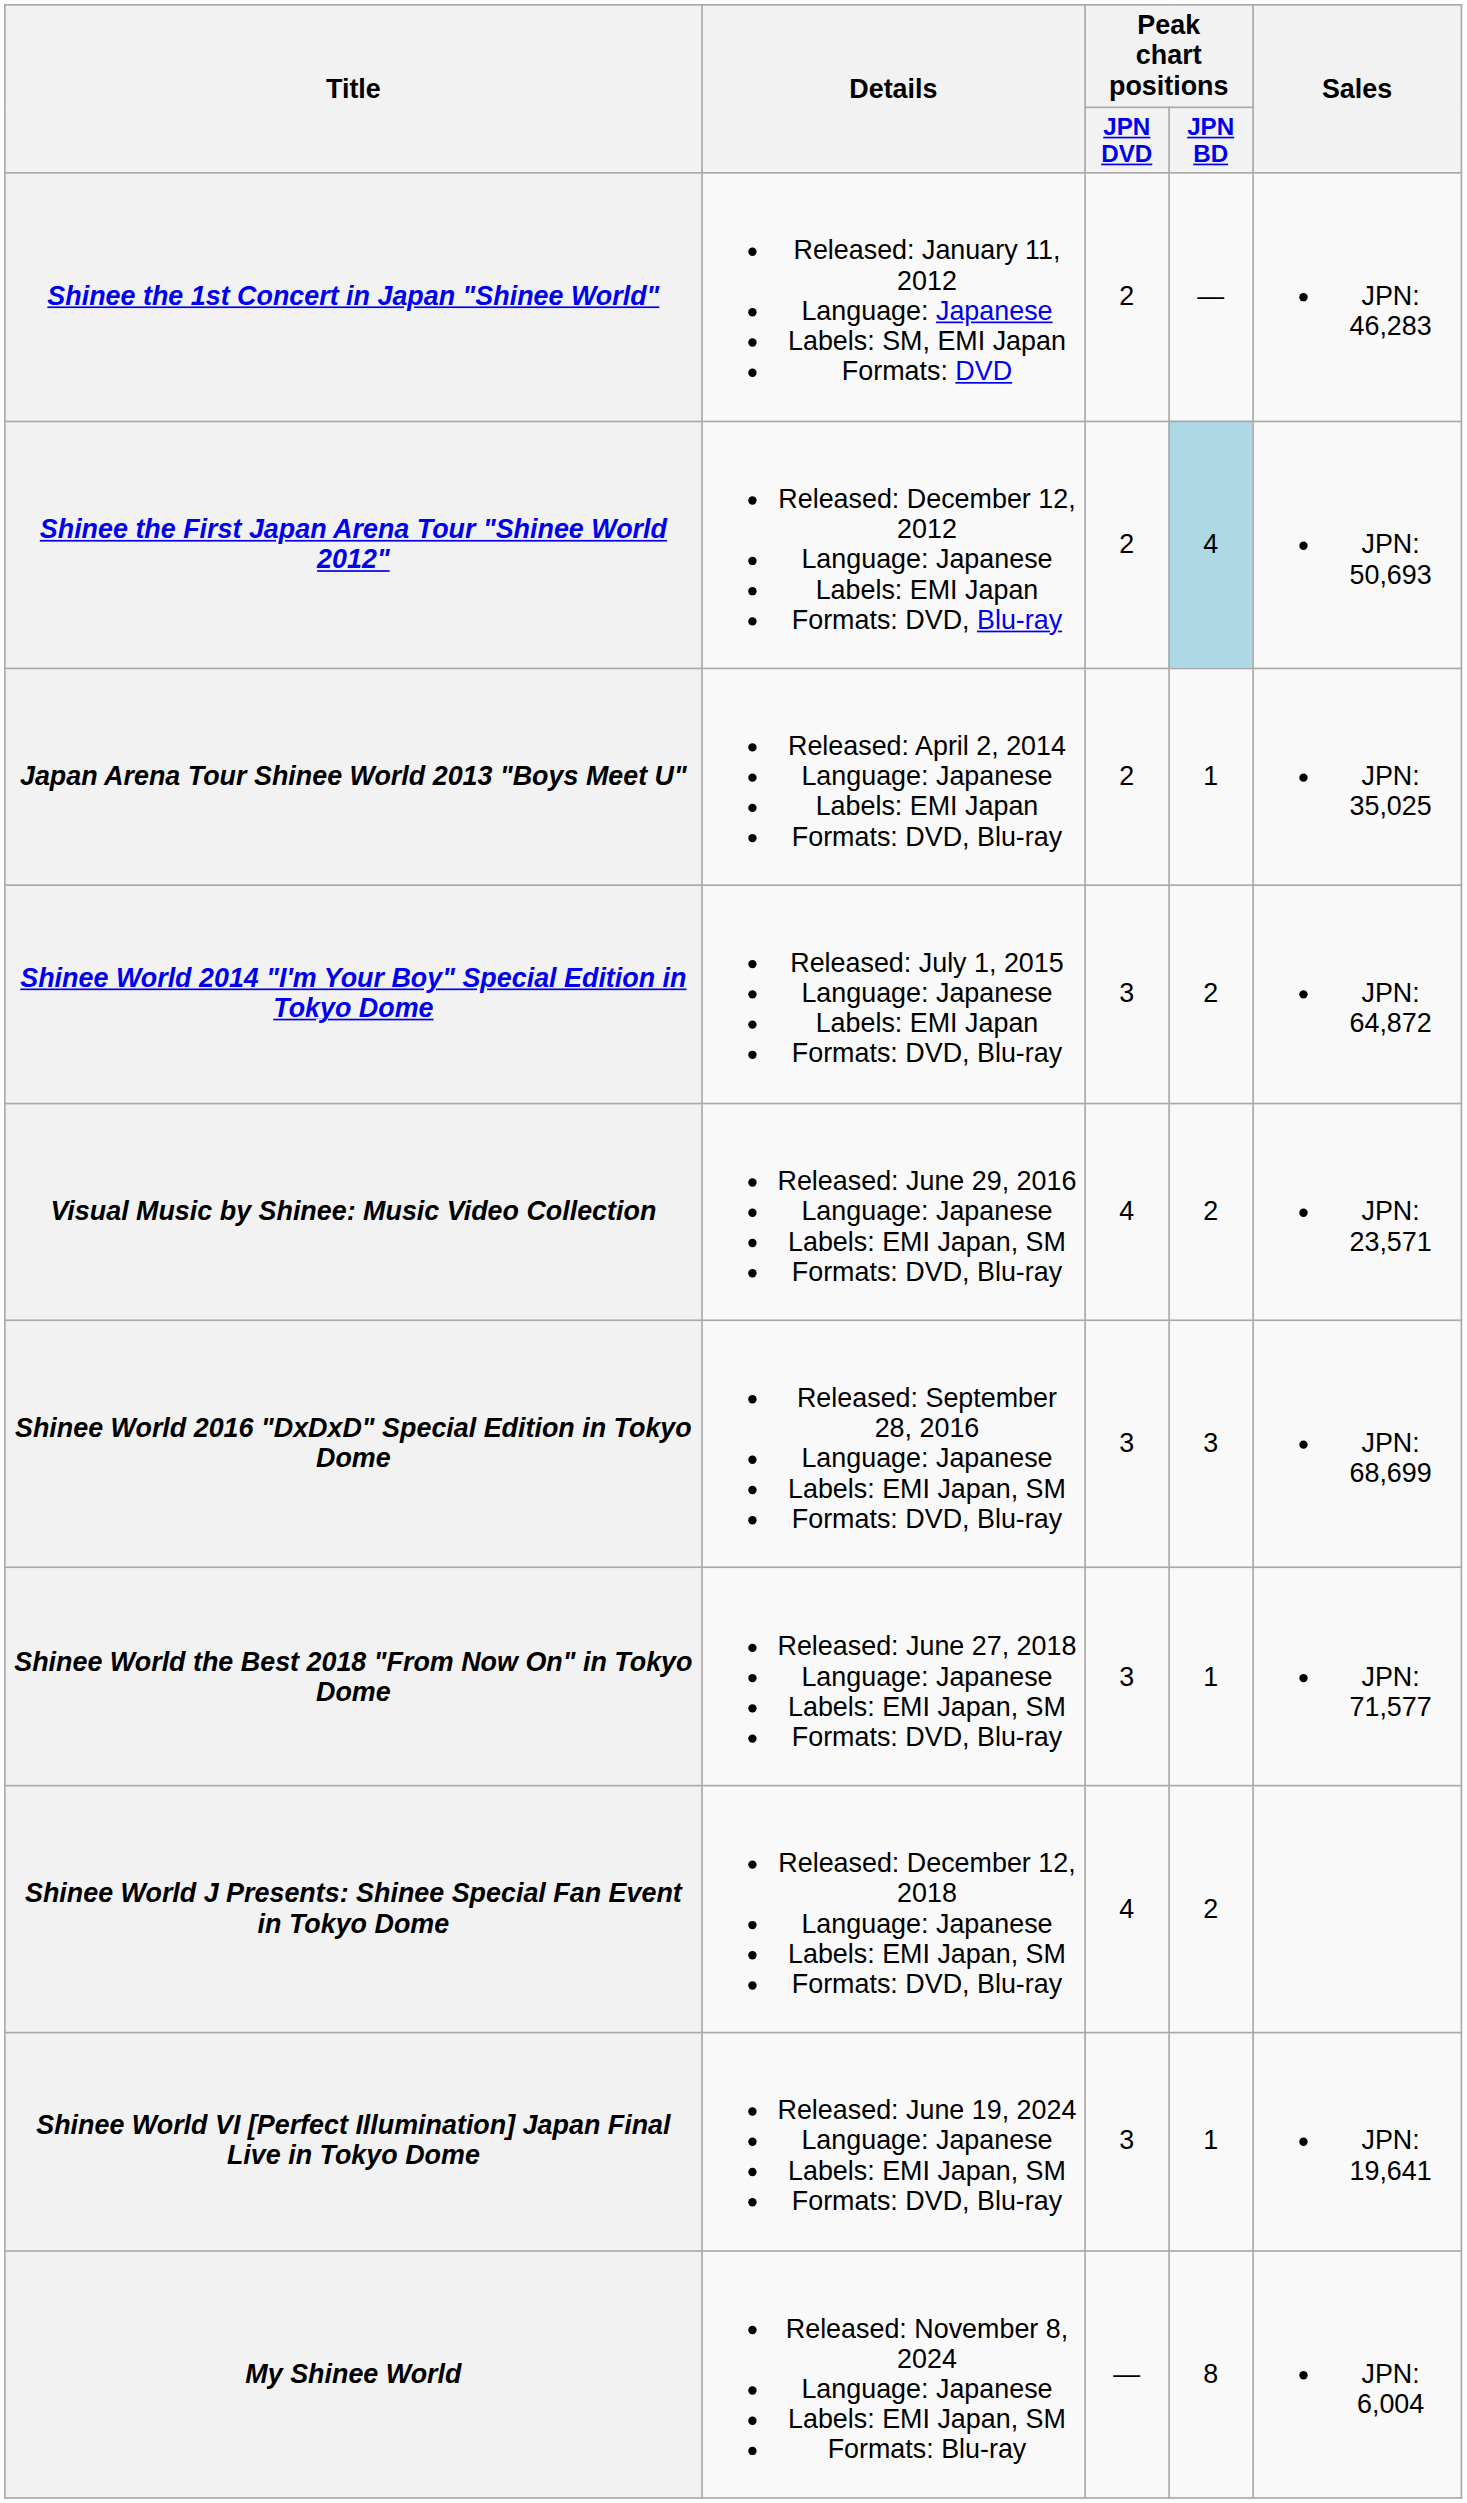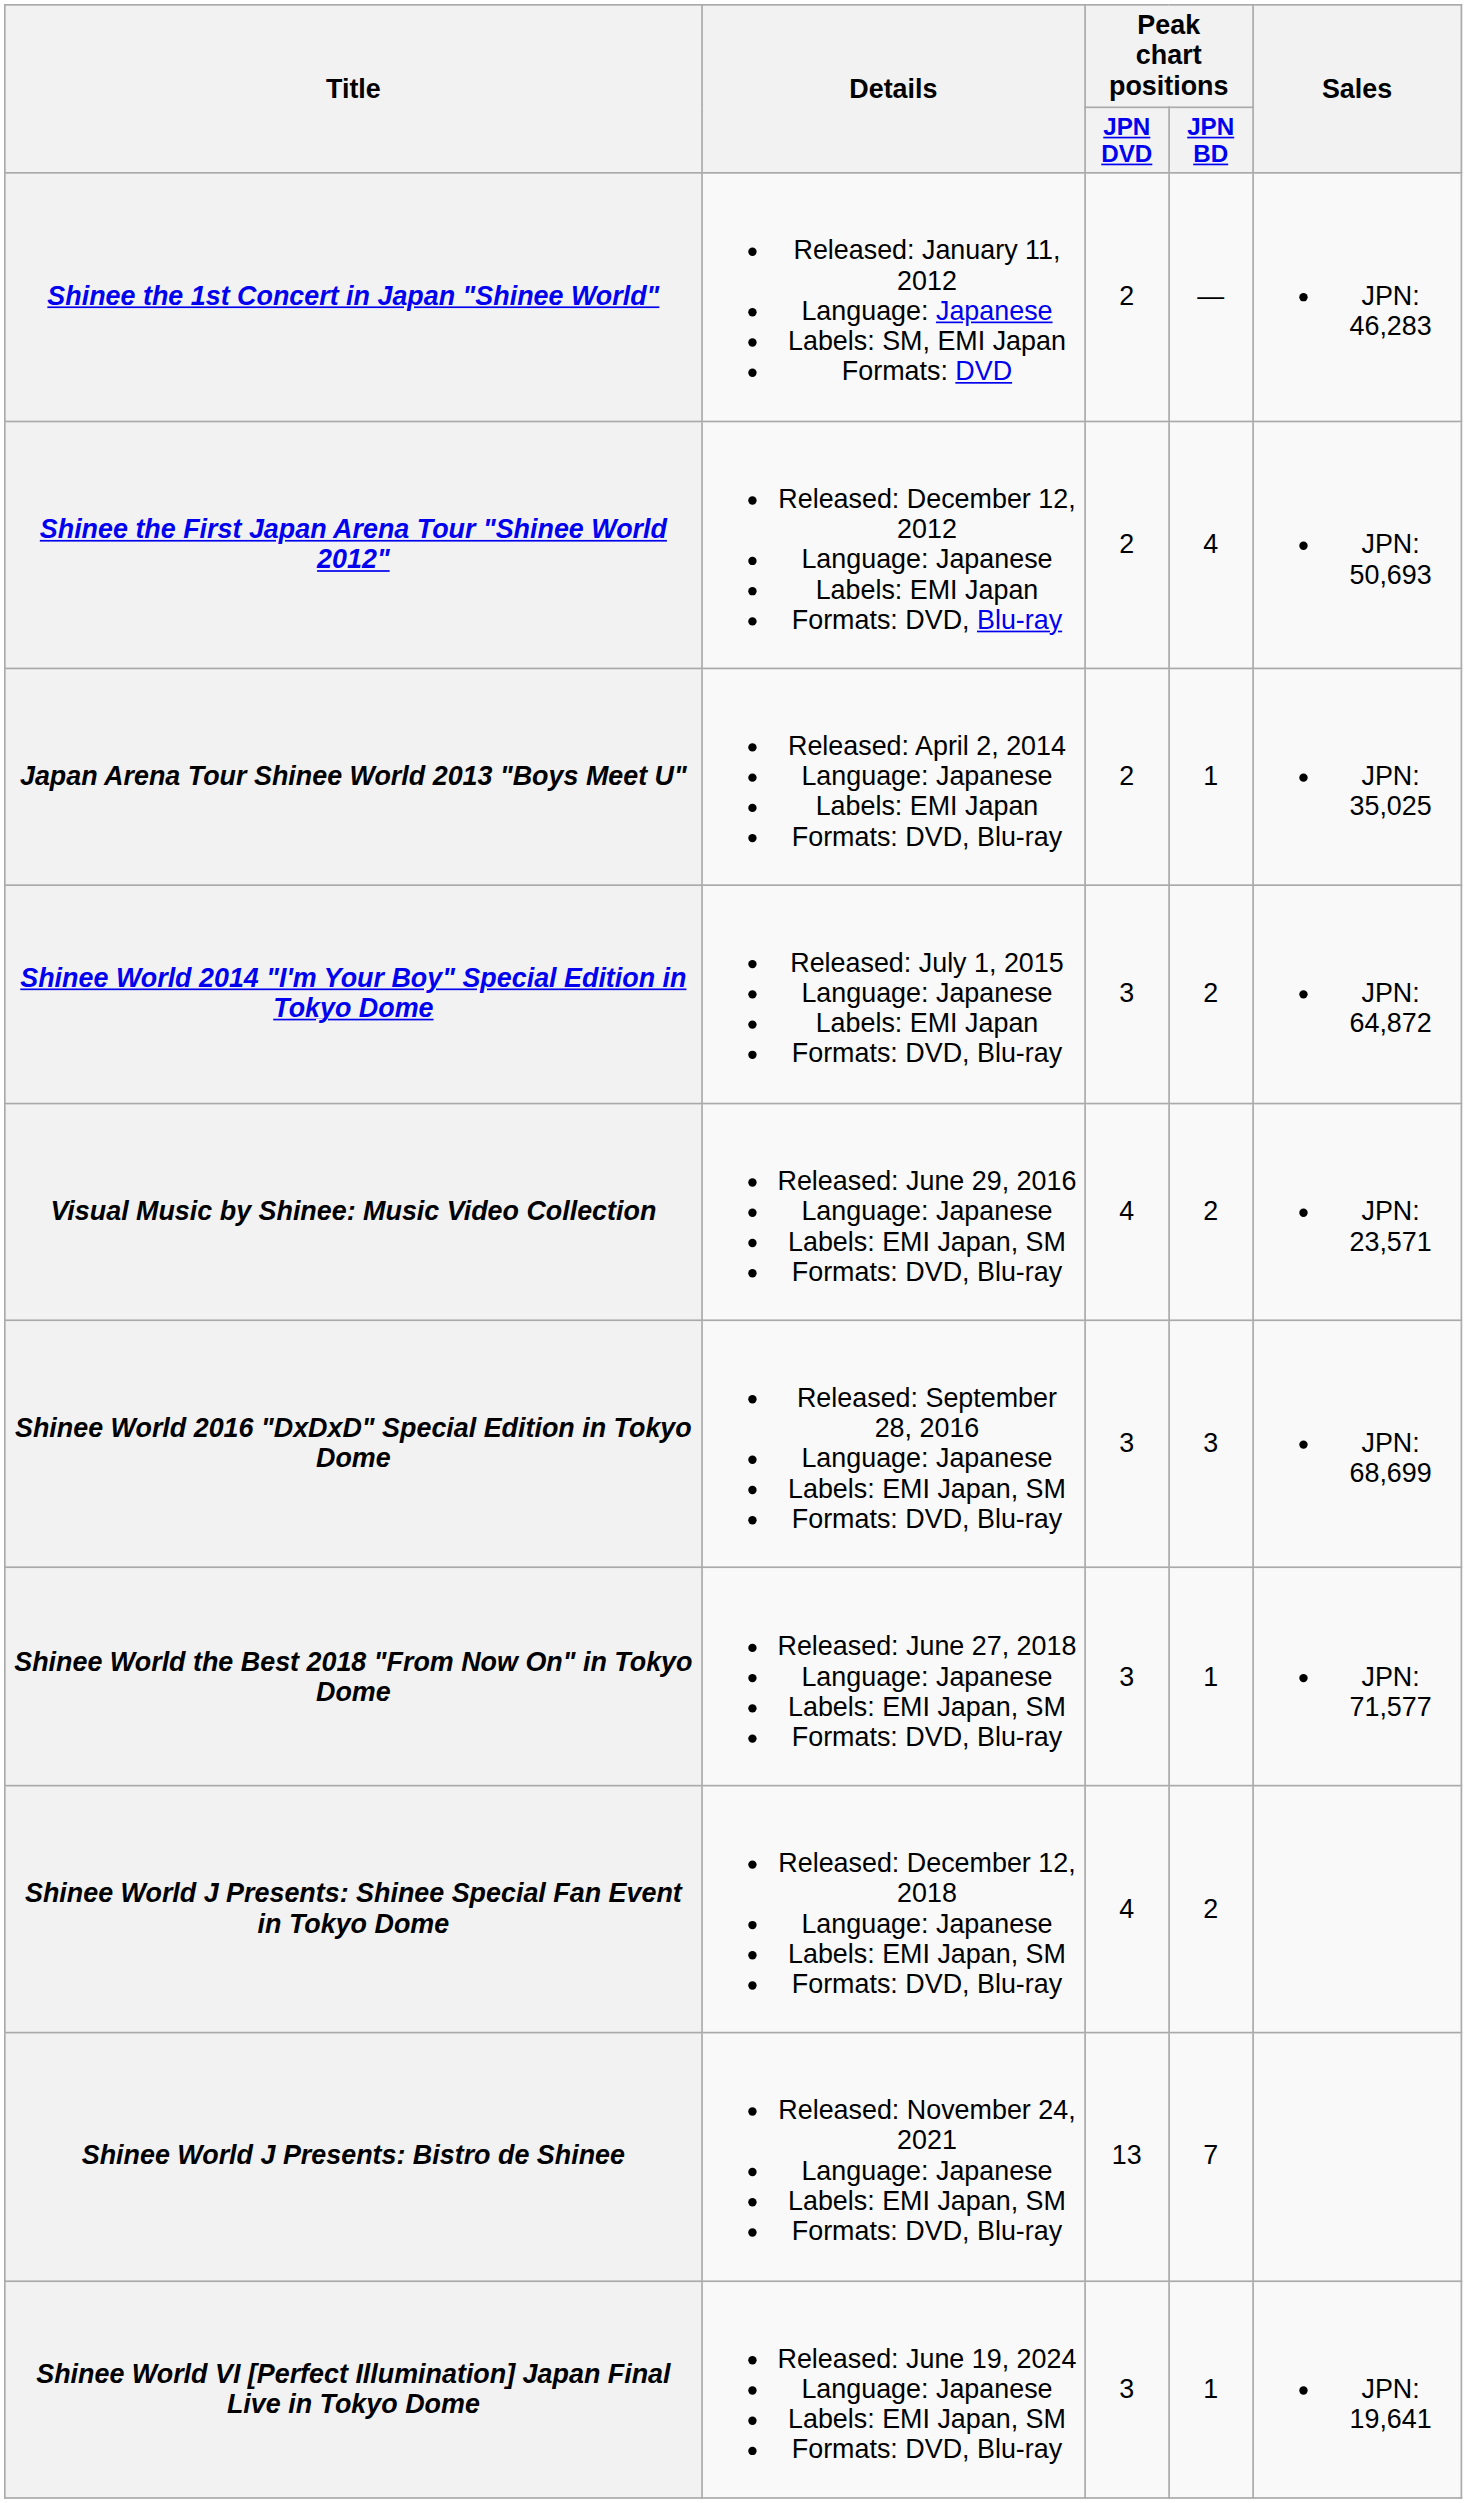 <table class="wikitable plainrowheaders" style="text-align:center;">
 <tr>
 <th scope="col" rowspan="2">Title</th>
 <th scope="col" rowspan="2">Details</th>
 <th scope="col" colspan="2">Peak<br>chart<br>positions</th>
 <th scope="col" rowspan="2">Sales</th>
 </tr>
 <tr>
 <th scope="col" style="width:3em;font-size:90%;"><a href='#'>JPN<br>DVD</a><br></th>
 <th scope="col" style="width:3em;font-size:90%;"><a href='#'>JPN<br>BD</a><br></th>
 </tr>
 <tr>
 <th scope="row"><em><a href='#'>Shinee the 1st Concert in Japan "Shinee World"</a></em></th>
 <td><br><ul><li>Released: January 11, 2012</li><li>Language: <a href='#'>Japanese</a></li><li>Labels: SM, EMI Japan</li><li>Formats: <a href='#'>DVD</a></li></ul></td>
 <td>2</td>
 <td>—</td>
 <td><br><ul><li>JPN: 46,283</li></ul></td>
 </tr>
 <tr>
 <th scope="row"><em><a href='#'>Shinee the First Japan Arena Tour "Shinee World 2012"</a></em></th>
 <td><br><ul><li>Released: December 12, 2012</li><li>Language: Japanese</li><li>Labels: EMI Japan</li><li>Formats: DVD, <a href='#'>Blu-ray</a></li></ul></td>
 <td>2</td>
-<td style="background: lightblue;">4</td>
+<td>4</td>
 <td><br><ul><li>JPN: 50,693</li></ul></td>
 </tr>
 <tr>
 <th scope="row"><em>Japan Arena Tour Shinee World 2013 "Boys Meet U"</em></th>
 <td><br><ul><li>Released: April 2, 2014</li><li>Language: Japanese</li><li>Labels: EMI Japan</li><li>Formats: DVD, Blu-ray</li></ul></td>
 <td>2</td>
 <td>1</td>
 <td><br><ul><li>JPN: 35,025</li></ul></td>
 </tr>
 <tr>
 <th scope="row"><em><a href='#'>Shinee World 2014 "I'm Your Boy" Special Edition in Tokyo Dome</a></em></th>
 <td><br><ul><li>Released: July 1, 2015</li><li>Language: Japanese</li><li>Labels: EMI Japan</li><li>Formats: DVD, Blu-ray</li></ul></td>
 <td>3</td>
 <td>2</td>
 <td><br><ul><li>JPN: 64,872</li></ul></td>
 </tr>
 <tr>
 <th scope="row"><em>Visual Music by Shinee: Music Video Collection</em></th>
 <td><br><ul><li>Released: June 29, 2016</li><li>Language: Japanese</li><li>Labels: EMI Japan, SM</li><li>Formats: DVD, Blu-ray</li></ul></td>
 <td>4</td>
 <td>2</td>
 <td><br><ul><li>JPN: 23,571</li></ul></td>
 </tr>
 <tr>
 <th scope="row"><em>Shinee World 2016 "DxDxD" Special Edition in Tokyo Dome</em></th>
 <td><br><ul><li>Released: September 28, 2016</li><li>Language: Japanese</li><li>Labels: EMI Japan, SM</li><li>Formats: DVD, Blu-ray</li></ul></td>
 <td>3</td>
 <td>3</td>
 <td><br><ul><li>JPN: 68,699</li></ul></td>
 </tr>
 <tr>
 <th scope="row"><em>Shinee World the Best 2018 "From Now On" in Tokyo Dome</em></th>
 <td><br><ul><li>Released: June 27, 2018</li><li>Language: Japanese</li><li>Labels: EMI Japan, SM</li><li>Formats: DVD, Blu-ray</li></ul></td>
 <td>3</td>
 <td>1</td>
 <td><br><ul><li>JPN: 71,577</li></ul></td>
 </tr>
 <tr>
 <th scope="row"><em>Shinee World J Presents: Shinee Special Fan Event in Tokyo Dome</em></th>
 <td><br><ul><li>Released: December 12, 2018</li><li>Language: Japanese</li><li>Labels: EMI Japan, SM</li><li>Formats: DVD, Blu-ray</li></ul></td>
 <td>4</td>
 <td>2</td>
 <td></td>
 </tr>
 <tr>
+<th scope="row"><em>Shinee World J Presents: Bistro de Shinee</em></th>
+<td><br><ul><li>Released: November 24, 2021</li><li>Language: Japanese</li><li>Labels: EMI Japan, SM</li><li>Formats: DVD, Blu-ray</li></ul></td>
+<td>13</td>
+<td>7</td>
+<td></td>
+</tr>
+<tr>
 <th scope="row"><em>Shinee World VI [Perfect Illumination] Japan Final Live in Tokyo Dome</em></th>
 <td><br><ul><li>Released: June 19, 2024</li><li>Language: Japanese</li><li>Labels: EMI Japan, SM</li><li>Formats: DVD, Blu-ray</li></ul></td>
 <td>3</td>
 <td>1</td>
 <td><br><ul><li>JPN: 19,641</li></ul></td>
 </tr>
-<tr>
-<th scope="row"><em>My Shinee World</em></th>
-<td><br><ul><li>Released: November 8, 2024</li><li>Language: Japanese</li><li>Labels: EMI Japan, SM</li><li>Formats: Blu-ray</li></ul></td>
-<td>—</td>
-<td>8</td>
-<td><br><ul><li>JPN: 6,004</li></ul></td>
-</tr>
 </table>
